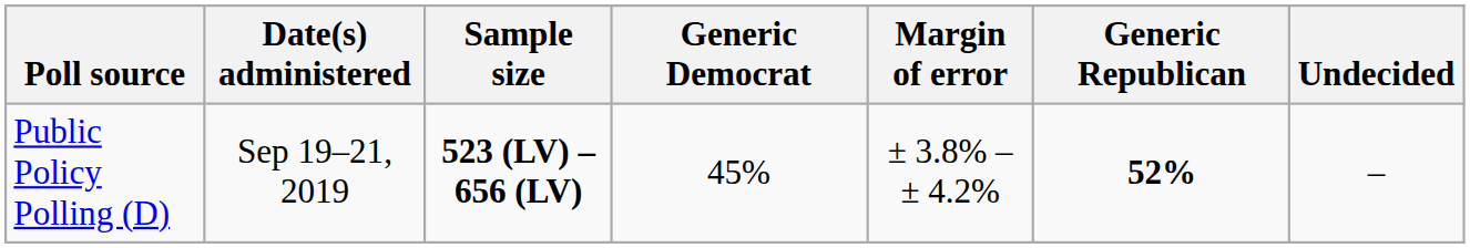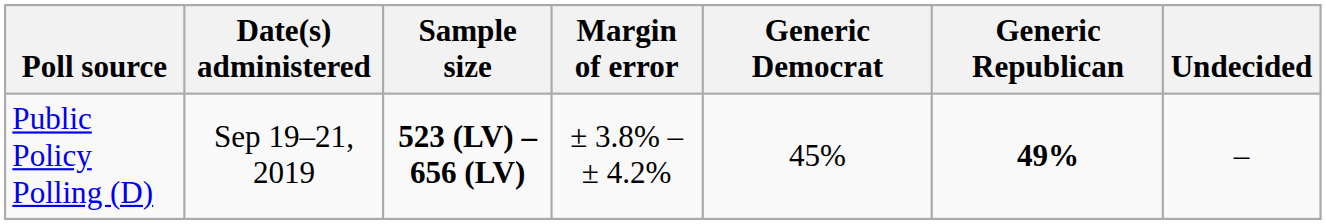 <table class="wikitable" style="font-size:90%;text-align:center;">
 <tr valign=bottom>
 <th>Poll source</th>
 <th>Date(s)<br>administered</th>
 <th>Sample<br>size</th>
+<th>Margin<br>of error</th>
 <th style="width:100px;">Generic<br>Democrat</th>
-<th>Margin<br>of error</th>
 <th style="width:100px;">Generic<br>Republican</th>
 <th>Undecided</th>
 </tr>
 <tr>
 <td style="text-align:left;"><a href='#'>Public Policy Polling (D)</a></td>
 <td>Sep 19–21, 2019</td>
 <td><strong>523 (LV) – 656 (LV)</strong></td>
+<td>± 3.8% – ± 4.2%</td>
 <td>45%</td>
-<td>± 3.8% – ± 4.2%</td>
-<td><strong>52%</strong></td>
+<td><strong>49%</strong></td>
 <td>–</td>
 </tr>
 </table>
